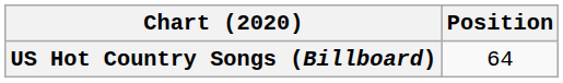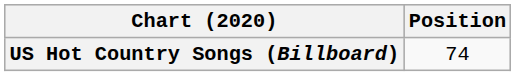 <table class="wikitable plainrowheaders" style="text-align:center">
 <tr>
 <th scope="col">Chart (2020)</th>
 <th scope="col">Position</th>
 </tr>
 <tr>
 <th scope="row">US Hot Country Songs (<em>Billboard</em>)</th>
-<td>64</td>
+<td>74</td>
 </tr>
 </table>
